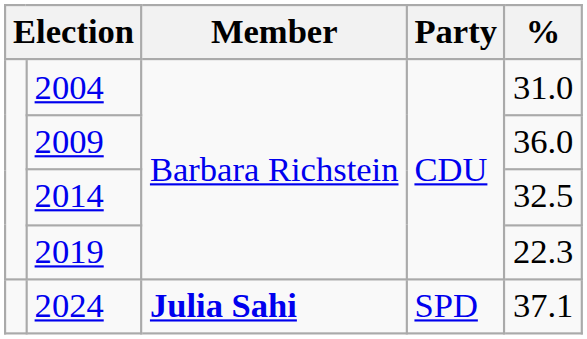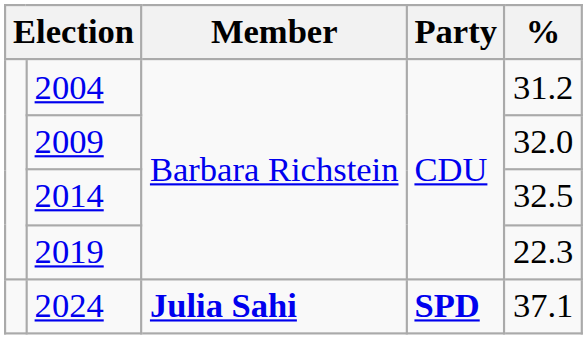 <table class=wikitable>
 <tr>
 <th colspan=2>Election</th>
 <th>Member</th>
 <th>Party</th>
 <th>%</th>
 </tr>
 <tr>
 <td rowspan=4 bgcolor=></td>
 <td><a href='#'>2004</a></td>
 <td rowspan=4><a href='#'>Barbara Richstein</a></td>
 <td rowspan=4><a href='#'>CDU</a></td>
-<td align=right>31.0</td>
+<td align=right>31.2</td>
 </tr>
 <tr>
 <td><a href='#'>2009</a></td>
-<td align=right>36.0</td>
+<td align=right>32.0</td>
 </tr>
 <tr>
 <td><a href='#'>2014</a></td>
 <td align=right>32.5</td>
 </tr>
 <tr>
 <td><a href='#'>2019</a></td>
 <td align=right>22.3</td>
 </tr>
 <tr>
 <td bgcolor=></td>
 <td><a href='#'>2024</a></td>
 <td><strong><a href='#'>Julia Sahi</a></strong></td>
-<td><a href='#'>SPD</a></td>
+<td><strong><a href='#'>SPD</a></strong></td>
 <td align=right>37.1</td>
 </tr>
 </table>
